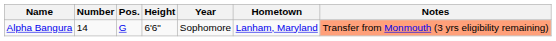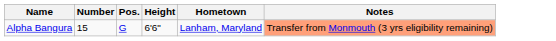 <table class="wikitable sortable" border="1">
 <tr>
 <th>Name</th>
 <th>Number</th>
 <th>Pos.</th>
 <th>Height</th>
-<th>Year</th>
 <th>Hometown</th>
 <th class="unsortable">Notes</th>
 </tr>
 <tr>
 <td sortname><a href='#'>Alpha Bangura</a></td>
-<td>14</td>
+<td>15</td>
 <td><a href='#'>G</a></td>
 <td>6'6"</td>
-<td>Sophomore</td>
 <td><a href='#'>Lanham, Maryland</a></td>
 <td style="background: lightsalmon;">Transfer from <a href='#'>Monmouth</a> (3 yrs eligibility remaining)</td>
 </tr>
 </table>
